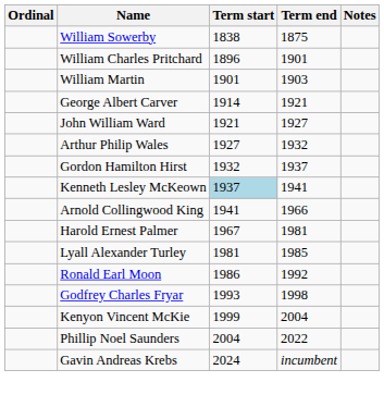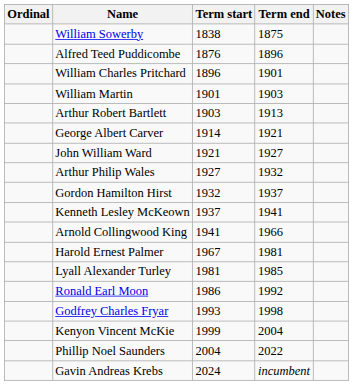 <table class="wikitable sortable">
 <tr>
 <th>Ordinal</th>
 <th>Name</th>
 <th>Term start</th>
 <th>Term end</th>
 <th>Notes</th>
 </tr>
 <tr>
 <td align=center></td>
 <td><a href='#'>William Sowerby</a></td>
 <td>1838</td>
 <td>1875</td>
 <td></td>
 </tr>
 <tr>
 <td align=center></td>
+<td>Alfred Teed Puddicombe</td>
+<td>1876</td>
+<td>1896</td>
+<td></td>
+</tr>
+<tr>
+<td align=center></td>
 <td>William Charles Pritchard</td>
 <td>1896</td>
 <td>1901</td>
 <td></td>
 </tr>
 <tr>
 <td align=center></td>
 <td>William Martin</td>
 <td>1901</td>
 <td>1903</td>
+<td></td>
+</tr>
+<tr>
+<td align=center></td>
+<td>Arthur Robert Bartlett</td>
+<td>1903</td>
+<td>1913</td>
 <td></td>
 </tr>
 <tr>
 <td align=center></td>
 <td>George Albert Carver</td>
 <td>1914</td>
 <td>1921</td>
 <td></td>
 </tr>
 <tr>
 <td align=center></td>
 <td>John William Ward</td>
 <td>1921</td>
 <td>1927</td>
 <td></td>
 </tr>
 <tr>
 <td align=center></td>
 <td>Arthur Philip Wales</td>
 <td>1927</td>
 <td>1932</td>
 <td></td>
 </tr>
 <tr>
 <td align=center></td>
 <td>Gordon Hamilton Hirst</td>
 <td>1932</td>
 <td>1937</td>
 <td></td>
 </tr>
 <tr>
 <td align=center></td>
 <td>Kenneth Lesley McKeown</td>
-<td style="background: lightblue;">1937</td>
+<td>1937</td>
 <td>1941</td>
 <td></td>
 </tr>
 <tr>
 <td align=center></td>
 <td>Arnold Collingwood King</td>
 <td>1941</td>
 <td>1966</td>
 <td></td>
 </tr>
 <tr>
 <td align=center></td>
 <td>Harold Ernest Palmer</td>
 <td>1967</td>
 <td>1981</td>
 <td></td>
 </tr>
 <tr>
 <td align=center></td>
 <td>Lyall Alexander Turley</td>
 <td>1981</td>
 <td>1985</td>
 <td></td>
 </tr>
 <tr>
 <td align=center></td>
 <td><a href='#'>Ronald Earl Moon</a></td>
 <td>1986</td>
 <td>1992</td>
 <td></td>
 </tr>
 <tr>
 <td align=center></td>
 <td><a href='#'>Godfrey Charles Fryar</a></td>
 <td>1993</td>
 <td>1998</td>
 <td></td>
 </tr>
 <tr>
 <td align=center></td>
 <td>Kenyon Vincent McKie</td>
 <td>1999</td>
 <td>2004</td>
 <td></td>
 </tr>
 <tr>
 <td align=center></td>
 <td>Phillip Noel Saunders</td>
 <td>2004</td>
 <td>2022</td>
 <td></td>
 </tr>
 <tr>
 <td align=center></td>
 <td>Gavin Andreas Krebs</td>
 <td>2024</td>
 <td><em>incumbent</em></td>
 <td></td>
 </tr>
 </table>
